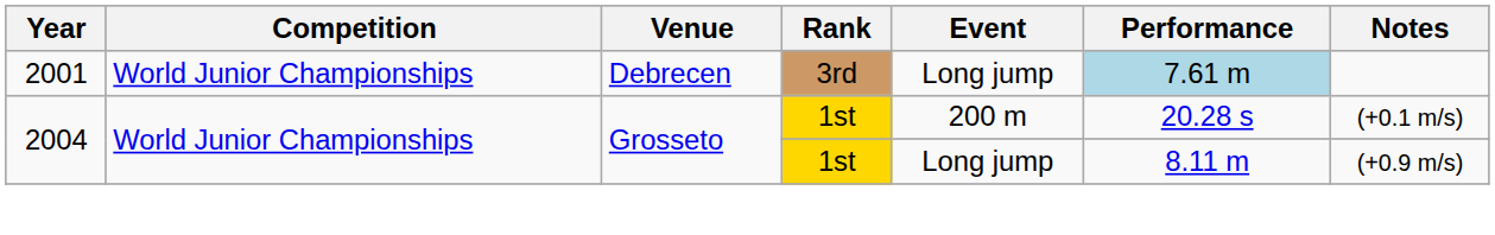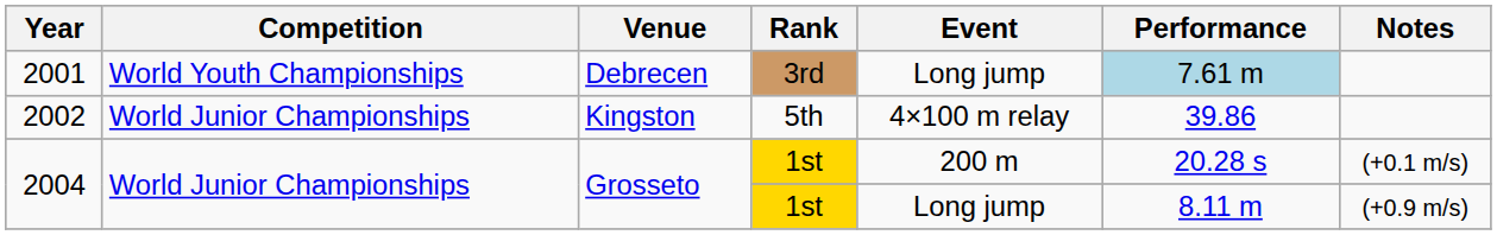 <table class="wikitable" width=60% style="font-size:90%; text-align:center;">
 <tr>
 <th>Year</th>
 <th>Competition</th>
 <th>Venue</th>
 <th>Rank</th>
 <th>Event</th>
 <th>Performance</th>
 <th>Notes</th>
 </tr>
 <tr>
 <td>2001</td>
-<td align=left><a href='#'>World Junior Championships</a></td>
+<td align=left><a href='#'>World Youth Championships</a></td>
 <td align=left> <a href='#'>Debrecen</a></td>
 <td bgcolor="cc9966">3rd</td>
 <td>Long jump</td>
 <td style="background: lightblue;">7.61 m</td>
+<td></td>
+</tr>
+<tr>
+<td>2002</td>
+<td align=left><a href='#'>World Junior Championships</a></td>
+<td align=left> <a href='#'>Kingston</a></td>
+<td>5th</td>
+<td>4×100 m relay</td>
+<td><a href='#'>39.86</a></td>
 <td></td>
 </tr>
 <tr>
 <td rowspan=2>2004</td>
 <td rowspan=2 align=left><a href='#'>World Junior Championships</a></td>
 <td rowspan=2 align=left> <a href='#'>Grosseto</a></td>
 <td bgcolor=gold>1st</td>
 <td>200 m</td>
 <td><a href='#'>20.28 s</a></td>
 <td><small>(+0.1 m/s)</small></td>
 </tr>
 <tr>
 <td bgcolor=gold>1st</td>
 <td>Long jump</td>
 <td><a href='#'>8.11 m</a></td>
 <td><small>(+0.9 m/s)</small></td>
 </tr>
 </table>
